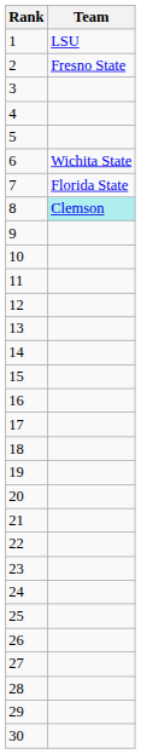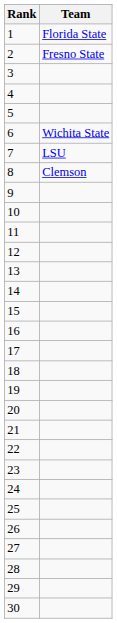 <table class=wikitable>
 <tr>
 <th>Rank</th>
 <th>Team</th>
 </tr>
 <tr>
 <td>1</td>
-<td><a href='#'>LSU</a></td>
+<td><a href='#'>Florida State</a></td>
 </tr>
 <tr>
 <td>2</td>
 <td><a href='#'>Fresno State</a></td>
 </tr>
 <tr>
 <td>3</td>
 <td></td>
 </tr>
 <tr>
 <td>4</td>
 <td></td>
 </tr>
 <tr>
 <td>5</td>
 <td></td>
 </tr>
 <tr>
 <td>6</td>
 <td><a href='#'>Wichita State</a></td>
 </tr>
 <tr>
 <td>7</td>
-<td><a href='#'>Florida State</a></td>
+<td><a href='#'>LSU</a></td>
 </tr>
 <tr>
 <td>8</td>
-<td style="background: paleturquoise;"><a href='#'>Clemson</a></td>
+<td><a href='#'>Clemson</a></td>
 </tr>
 <tr>
 <td>9</td>
 <td></td>
 </tr>
 <tr>
 <td>10</td>
 <td></td>
 </tr>
 <tr>
 <td>11</td>
 <td></td>
 </tr>
 <tr>
 <td>12</td>
 <td></td>
 </tr>
 <tr>
 <td>13</td>
 <td></td>
 </tr>
 <tr>
 <td>14</td>
 <td></td>
 </tr>
 <tr>
 <td>15</td>
 <td></td>
 </tr>
 <tr>
 <td>16</td>
 <td></td>
 </tr>
 <tr>
 <td>17</td>
 <td></td>
 </tr>
 <tr>
 <td>18</td>
 <td></td>
 </tr>
 <tr>
 <td>19</td>
 <td></td>
 </tr>
 <tr>
 <td>20</td>
 <td></td>
 </tr>
 <tr>
 <td>21</td>
 <td></td>
 </tr>
 <tr>
 <td>22</td>
 <td></td>
 </tr>
 <tr>
 <td>23</td>
 <td></td>
 </tr>
 <tr>
 <td>24</td>
 <td></td>
 </tr>
 <tr>
 <td>25</td>
 <td></td>
 </tr>
 <tr>
 <td>26</td>
 <td></td>
 </tr>
 <tr>
 <td>27</td>
 <td></td>
 </tr>
 <tr>
 <td>28</td>
 <td></td>
 </tr>
 <tr>
 <td>29</td>
 <td></td>
 </tr>
 <tr>
 <td>30</td>
 <td></td>
 </tr>
 </table>
